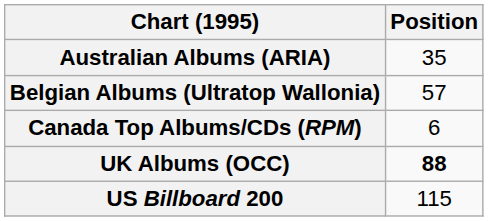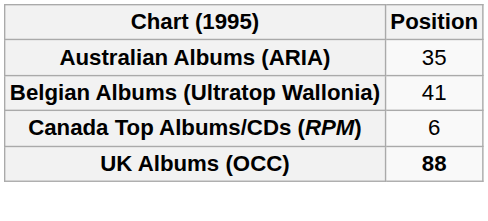 <table class="wikitable plainrowheaders" style="text-align:center">
 <tr>
 <th scope="col">Chart (1995)</th>
 <th scope="col">Position</th>
 </tr>
 <tr>
 <th scope="row">Australian Albums (ARIA)</th>
 <td>35</td>
 </tr>
 <tr>
 <th scope="row">Belgian Albums (Ultratop Wallonia)</th>
-<td>57</td>
+<td>41</td>
 </tr>
 <tr>
 <th scope="row">Canada Top Albums/CDs (<em>RPM</em>)</th>
 <td>6</td>
 </tr>
 <tr>
 <th scope="row">UK Albums (OCC)</th>
 <td><strong>88</strong></td>
 </tr>
-<tr>
-<th scope="row">US <em>Billboard</em> 200</th>
-<td>115</td>
-</tr>
 </table>
